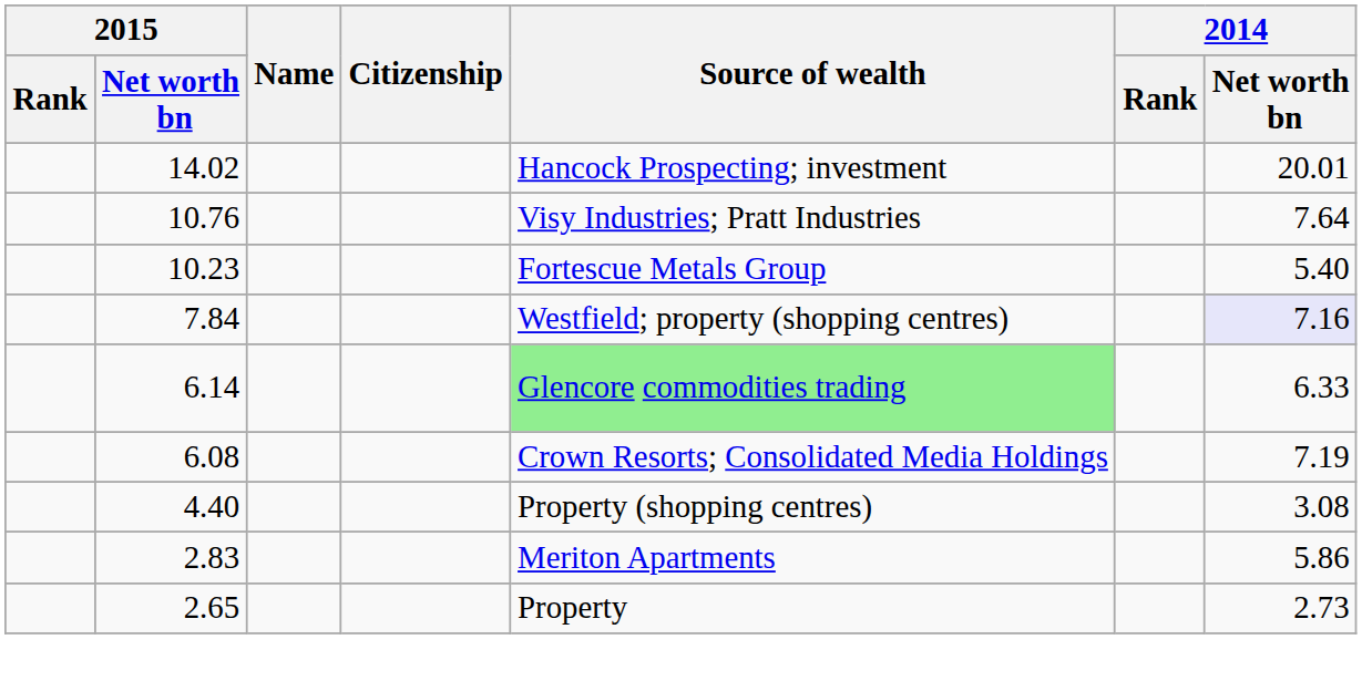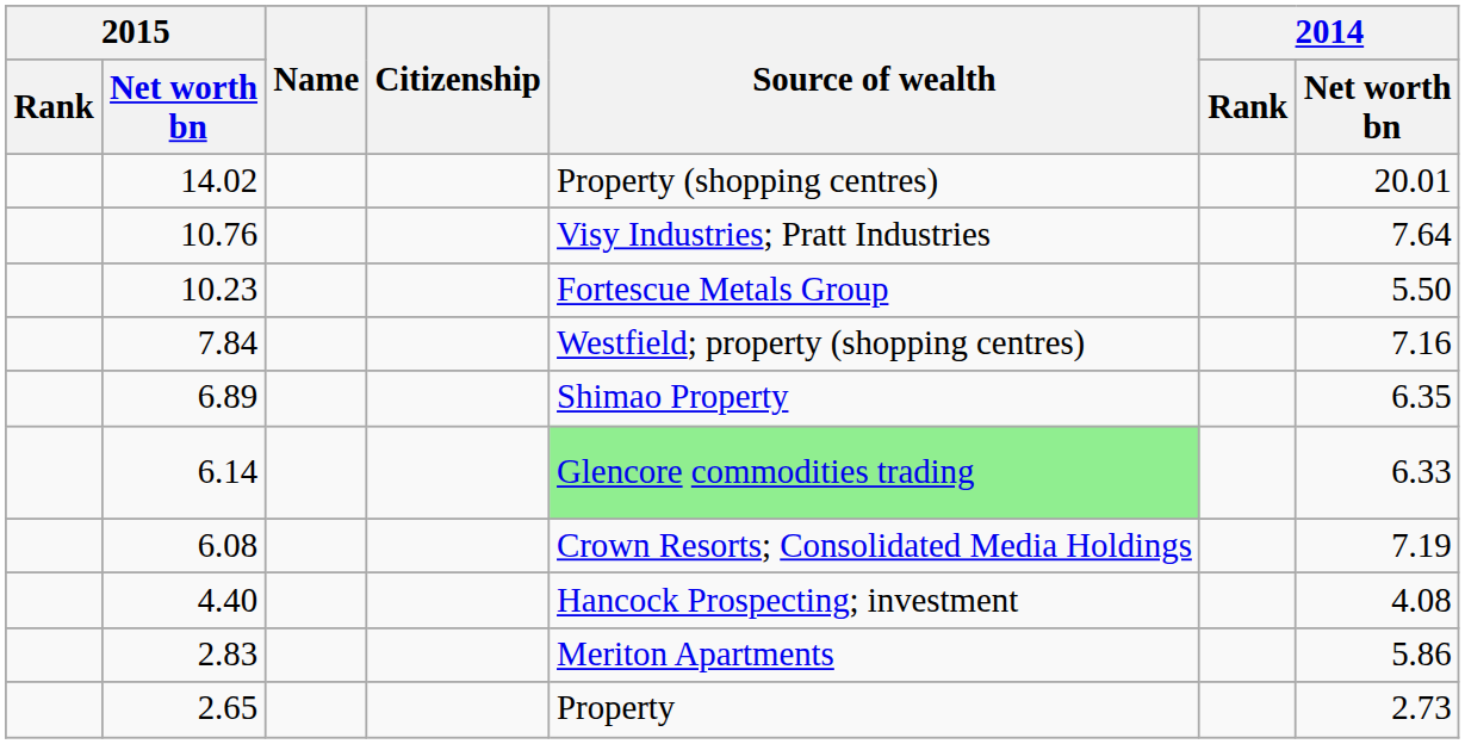 <table class="wikitable sortable">
 <tr>
 <th colspan=2>2015</th>
 <th rowspan=2>Name</th>
 <th rowspan=2>Citizenship</th>
 <th rowspan=2>Source of wealth</th>
 <th colspan=2><a href='#'>2014</a></th>
 </tr>
 <tr>
 <th>Rank</th>
 <th><a href='#'>Net worth</a><br> <a href='#'>bn</a></th>
 <th>Rank</th>
 <th>Net worth<br> bn</th>
 </tr>
 <tr>
 <td align="center"> </td>
 <td align="right">14.02 </td>
 <td></td>
 <td></td>
-<td><a href='#'>Hancock Prospecting</a>; investment</td>
+<td>Property (shopping centres)</td>
 <td align="center"> </td>
 <td align="right">20.01 </td>
 </tr>
 <tr>
 <td align="center"> </td>
 <td align="right">10.76 </td>
 <td></td>
 <td></td>
 <td><a href='#'>Visy Industries</a>; Pratt Industries</td>
 <td align="center"> </td>
 <td align="right">7.64 </td>
 </tr>
 <tr>
 <td align="center"> </td>
 <td align="right">10.23 </td>
 <td> </td>
 <td></td>
 <td><a href='#'>Fortescue Metals Group</a></td>
 <td align="center"> </td>
-<td align="right">5.40 </td>
+<td align="right">5.50 </td>
 </tr>
 <tr>
 <td align="center"> </td>
 <td align="right">7.84 </td>
 <td> </td>
 <td></td>
 <td><a href='#'>Westfield</a>; property (shopping centres)</td>
 <td align="center"> </td>
-<td align="right" style="background: lavender;">7.16 </td>
+<td align="right">7.16 </td>
+</tr>
+<tr>
+<td align="center"> </td>
+<td align="right">6.89 </td>
+<td></td>
+<td><br></td>
+<td><a href='#'>Shimao Property</a></td>
+<td align="center"> </td>
+<td align="right">6.35 </td>
 </tr>
 <tr>
 <td align="center"> </td>
 <td align="right">6.14 </td>
 <td></td>
 <td><br><br></td>
 <td style="background: lightgreen;"><a href='#'>Glencore</a> <a href='#'>commodities trading</a></td>
 <td align="center"> </td>
 <td align="right">6.33 </td>
 </tr>
 <tr>
 <td align="center"> </td>
 <td align="right">6.08 </td>
 <td></td>
 <td></td>
 <td><a href='#'>Crown Resorts</a>; <a href='#'>Consolidated Media Holdings</a></td>
 <td align="center"> </td>
 <td align="right">7.19 </td>
 </tr>
 <tr>
 <td align="center"> </td>
 <td align="right">4.40 </td>
 <td> </td>
 <td></td>
-<td>Property (shopping centres)</td>
+<td><a href='#'>Hancock Prospecting</a>; investment</td>
 <td align="center"> </td>
-<td align="right">3.08 </td>
+<td align="right">4.08 </td>
 </tr>
 <tr>
 <td align="center"> </td>
 <td align="right">2.83 </td>
 <td></td>
 <td></td>
 <td><a href='#'>Meriton Apartments</a></td>
 <td align="center"> </td>
 <td align="right">5.86 </td>
 </tr>
 <tr>
 <td align="center"> </td>
 <td align="right">2.65 </td>
 <td> </td>
 <td></td>
 <td>Property</td>
 <td align="center"> </td>
 <td align="right">2.73 </td>
 </tr>
 </table>
